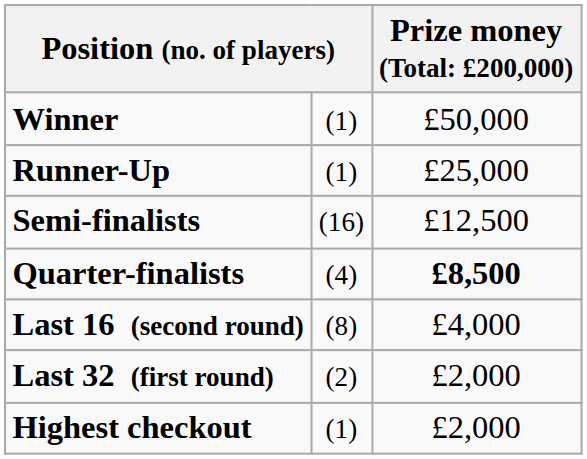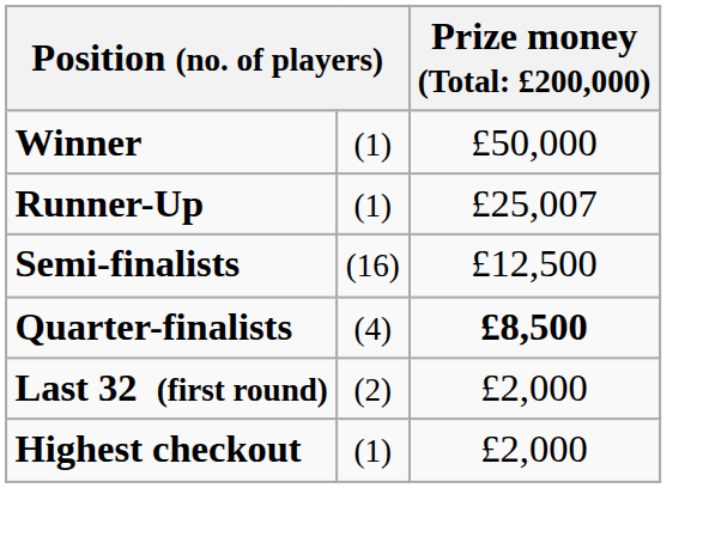 <table class="wikitable">
 <tr>
 <th colspan=2>Position <small>(no. of players)</small></th>
 <th>Prize money<br><small>(Total: £200,000)</small></th>
 </tr>
 <tr>
 <td><strong>Winner</strong></td>
 <td align=center><small>(1)</small></td>
 <td align=center>£50,000</td>
 </tr>
 <tr>
 <td><strong>Runner-Up</strong></td>
 <td align=center><small>(1)</small></td>
-<td align=center>£25,000</td>
+<td align=center>£25,007</td>
 </tr>
 <tr>
 <td><strong>Semi-finalists</strong></td>
 <td align=center><small>(16)</small></td>
 <td align=center>£12,500</td>
 </tr>
 <tr>
 <td><strong>Quarter-finalists</strong></td>
 <td align=center><small>(4)</small></td>
 <td align=center><strong>£8,500</strong></td>
 </tr>
 <tr>
-<td><strong>Last 16  <small>(second round)</small></strong></td>
-<td align=center><small>(8)</small></td>
-<td align=center>£4,000</td>
-</tr>
-<tr>
 <td><strong>Last 32  <small>(first round)</small></strong></td>
 <td align=center><small>(2)</small></td>
 <td align=center>£2,000</td>
 </tr>
 <tr>
 <td><strong>Highest checkout</strong></td>
 <td align=center><small>(1)</small></td>
 <td align=center>£2,000</td>
 </tr>
 </table>
